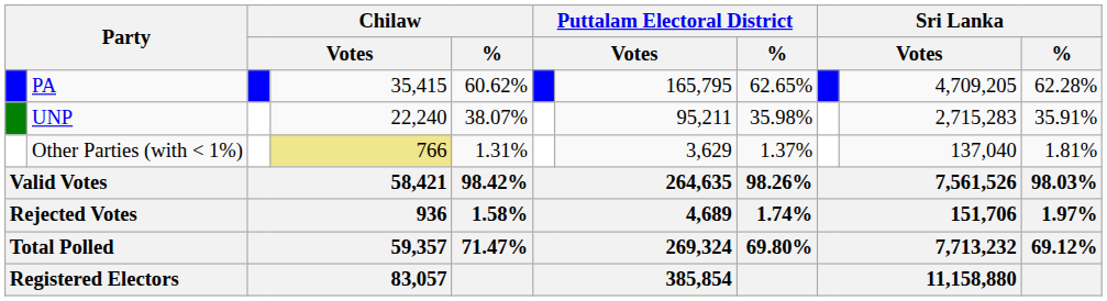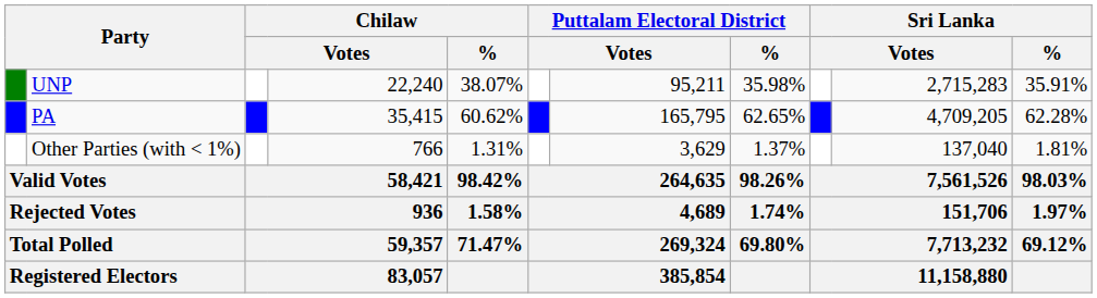 <table class="wikitable">
 <tr>
 <th colspan="2" width="144px"rowspan="2">Party</th>
 <th colspan="3" width="216px">Chilaw</th>
 <th colspan="3" width="216px"><a href='#'>Puttalam Electoral District</a></th>
 <th colspan="3" width="216px">Sri Lanka</th>
 </tr>
 <tr>
 <th colspan="2" width="144px">Votes</th>
 <th>%</th>
 <th colspan="2" width="144px">Votes</th>
 <th>%</th>
 <th colspan="2" width="144px">Votes</th>
 <th>%</th>
 </tr>
 <tr>
+<td style="background-color:green;" width="10px"></td>
+<td style="text-align:left;"><a href='#'>UNP</a></td>
+<td style="background-color:white;" width="10px"></td>
+<td style="text-align:right;">22,240</td>
+<td style="text-align:right;">38.07%</td>
+<td style="background-color:white;" width="10px"></td>
+<td style="text-align:right;">95,211</td>
+<td style="text-align:right;">35.98%</td>
+<td style="background-color:white;" width="10px"></td>
+<td style="text-align:right;">2,715,283</td>
+<td style="text-align:right;">35.91%</td>
+</tr>
+<tr>
 <td style="background-color:blue;" width="10px"></td>
 <td style="text-align:left;"><a href='#'>PA</a></td>
 <td style="background-color:blue;" width="10px"></td>
 <td style="text-align:right;">35,415</td>
 <td style="text-align:right;">60.62%</td>
 <td style="background-color:blue;" width="10px"></td>
 <td style="text-align:right;">165,795</td>
 <td style="text-align:right;">62.65%</td>
 <td style="background-color:blue;" width="10px"></td>
 <td style="text-align:right;">4,709,205</td>
 <td style="text-align:right;">62.28%</td>
 </tr>
 <tr>
-<td style="background-color:green;" width="10px"></td>
-<td style="text-align:left;"><a href='#'>UNP</a></td>
-<td style="background-color:white;" width="10px"></td>
-<td style="text-align:right;">22,240</td>
-<td style="text-align:right;">38.07%</td>
-<td style="background-color:white;" width="10px"></td>
-<td style="text-align:right;">95,211</td>
-<td style="text-align:right;">35.98%</td>
-<td style="background-color:white;" width="10px"></td>
-<td style="text-align:right;">2,715,283</td>
-<td style="text-align:right;">35.91%</td>
-</tr>
-<tr>
 <td style="background-color:white;" width="10px"></td>
 <td style="text-align:left;">Other Parties (with < 1%)</td>
 <td style="background-color:white;" width="10px"></td>
-<td style="background: khaki; text-align:right;">766</td>
+<td style="text-align:right;">766</td>
 <td style="text-align:right;">1.31%</td>
 <td style="background-color:white;" width="10px"></td>
 <td style="text-align:right;">3,629</td>
 <td style="text-align:right;">1.37%</td>
 <td style="background-color:white;" width="10px"></td>
 <td style="text-align:right;">137,040</td>
 <td style="text-align:right;">1.81%</td>
 </tr>
 <tr>
 <th colspan="2" width="144px"style="text-align:left;">Valid Votes</th>
 <th style="text-align:right;"colspan="2" width="144px">58,421</th>
 <th style="text-align:right;">98.42%</th>
 <th style="text-align:right;"colspan="2" width="144px">264,635</th>
 <th style="text-align:right;">98.26%</th>
 <th style="text-align:right;"colspan="2" width="144px">7,561,526</th>
 <th style="text-align:right;">98.03%</th>
 </tr>
 <tr>
 <th colspan="2" width="144px"style="text-align:left;">Rejected Votes</th>
 <th style="text-align:right;"colspan="2" width="144px">936</th>
 <th style="text-align:right;">1.58%</th>
 <th style="text-align:right;"colspan="2" width="144px">4,689</th>
 <th style="text-align:right;">1.74%</th>
 <th style="text-align:right;"colspan="2" width="144px">151,706</th>
 <th style="text-align:right;">1.97%</th>
 </tr>
 <tr>
 <th colspan="2" width="144px"style="text-align:left;">Total Polled</th>
 <th style="text-align:right;"colspan="2" width="144px">59,357</th>
 <th style="text-align:right;">71.47%</th>
 <th style="text-align:right;"colspan="2" width="144px">269,324</th>
 <th style="text-align:right;">69.80%</th>
 <th style="text-align:right;"colspan="2" width="144px">7,713,232</th>
 <th style="text-align:right;">69.12%</th>
 </tr>
 <tr>
 <th colspan="2" width="144px"style="text-align:left;">Registered Electors</th>
 <th style="text-align:right;"colspan="2" width="144px">83,057</th>
 <th></th>
 <th style="text-align:right;"colspan="2" width="144px">385,854</th>
 <th></th>
 <th style="text-align:right;"colspan="2" width="144px">11,158,880</th>
 <th></th>
 </tr>
 </table>
